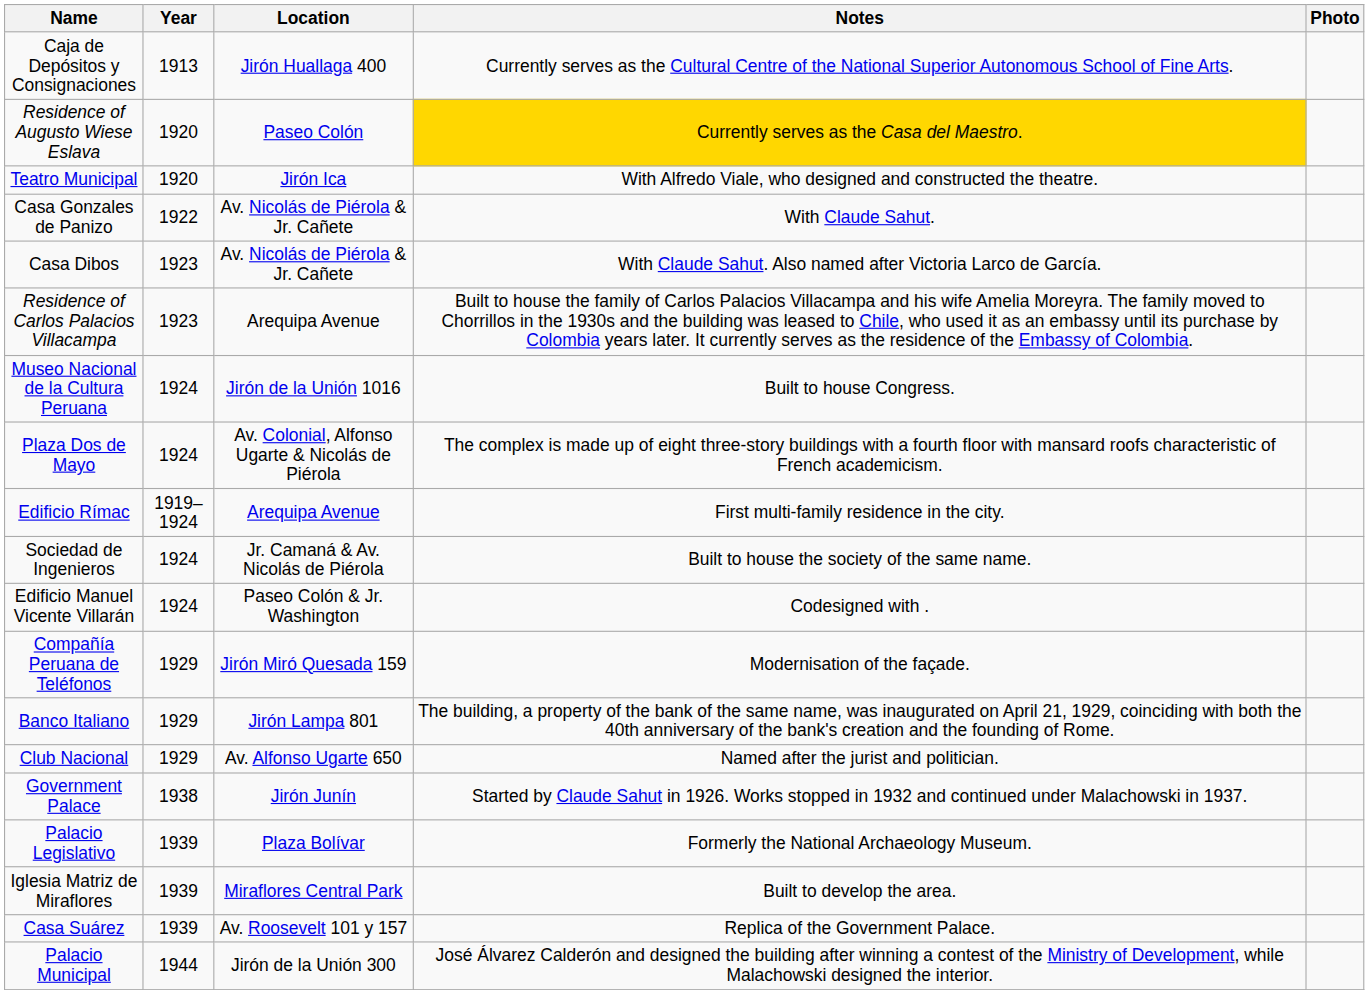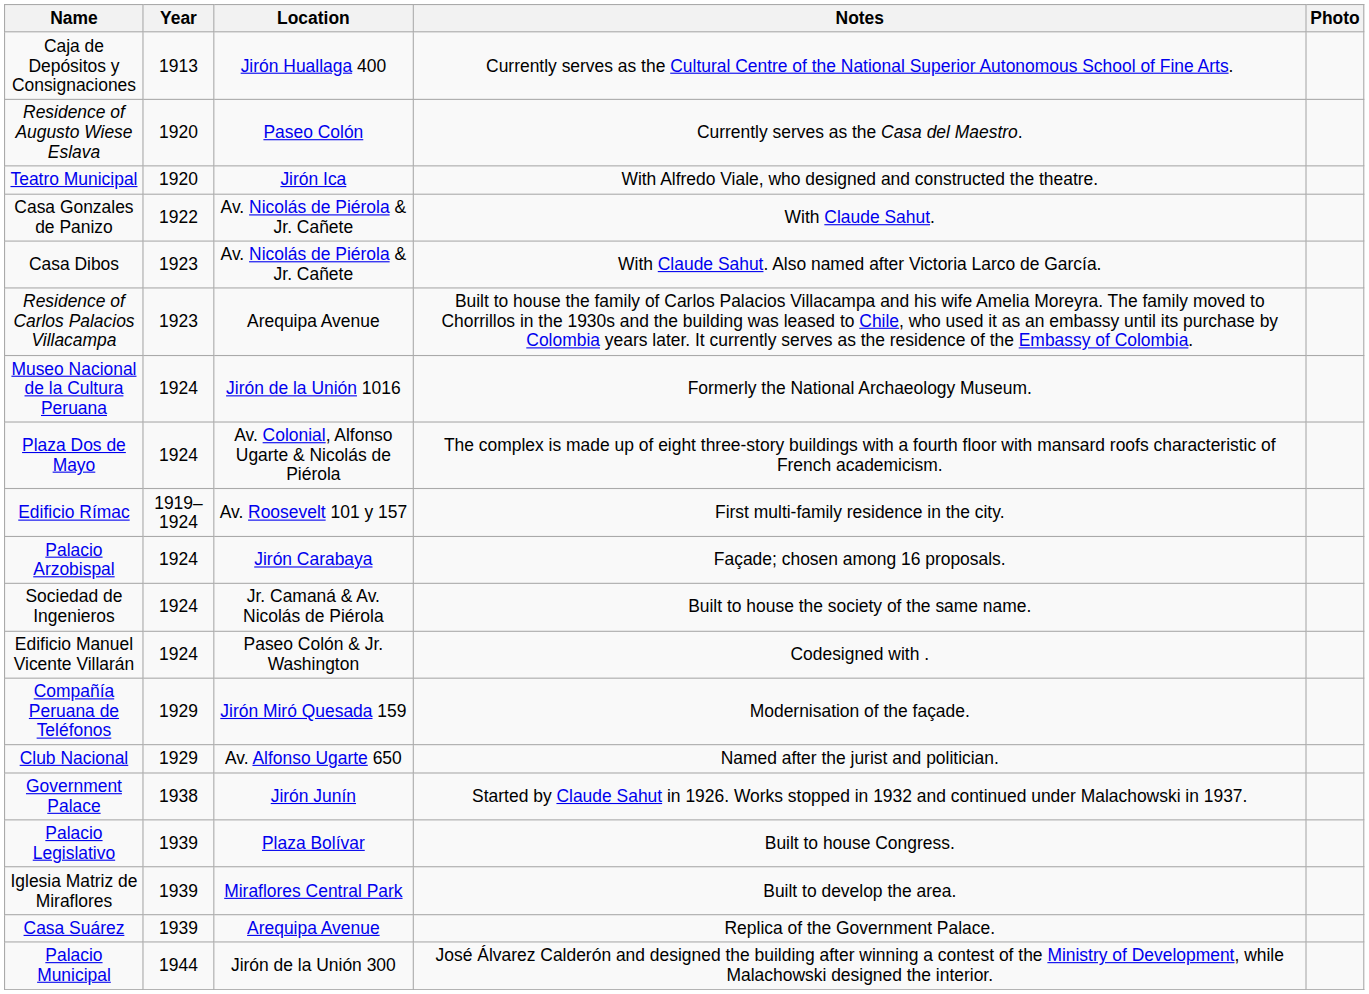 <table class="wikitable sortable" style="text-align:center" style="width:95%">
 <tr>
 <th style="width:120px;">Name</th>
 <th>Year</th>
 <th>Location</th>
 <th>Notes</th>
 <th>Photo</th>
 </tr>
 <tr>
 <td>Caja de Depósitos y Consignaciones</td>
 <td>1913</td>
 <td><a href='#'>Jirón Huallaga</a> 400</td>
 <td>Currently serves as the <a href='#'>Cultural Centre of the National Superior Autonomous School of Fine Arts</a>.</td>
 <td></td>
 </tr>
 <tr>
 <td><em>Residence of Augusto Wiese Eslava</em></td>
 <td>1920</td>
 <td><a href='#'>Paseo Colón</a></td>
-<td style="background: gold;">Currently serves as the <em>Casa del Maestro</em>.</td>
+<td>Currently serves as the <em>Casa del Maestro</em>.</td>
 <td></td>
 </tr>
 <tr>
 <td><a href='#'>Teatro Municipal</a></td>
 <td>1920</td>
 <td><a href='#'>Jirón Ica</a></td>
 <td>With Alfredo Viale, who designed and constructed the theatre.</td>
 <td></td>
 </tr>
 <tr>
 <td>Casa Gonzales de Panizo</td>
 <td>1922</td>
 <td>Av. <a href='#'>Nicolás de Piérola</a> & Jr. Cañete</td>
 <td>With <a href='#'>Claude Sahut</a>.</td>
 <td></td>
 </tr>
 <tr>
 <td>Casa Dibos</td>
 <td>1923</td>
 <td>Av. <a href='#'>Nicolás de Piérola</a> & Jr. Cañete</td>
 <td>With <a href='#'>Claude Sahut</a>. Also named after Victoria Larco de García.</td>
 <td></td>
 </tr>
 <tr>
 <td><em>Residence of Carlos Palacios Villacampa</em></td>
 <td>1923</td>
 <td>Arequipa Avenue</td>
 <td>Built to house the family of Carlos Palacios Villacampa and his wife Amelia Moreyra. The family moved to Chorrillos in the 1930s and the building was leased to <a href='#'>Chile</a>, who used it as an embassy until its purchase by <a href='#'>Colombia</a> years later. It currently serves as the residence of the <a href='#'>Embassy of Colombia</a>.</td>
 <td></td>
 </tr>
 <tr>
 <td><a href='#'>Museo Nacional de la Cultura Peruana</a></td>
 <td>1924</td>
 <td><a href='#'>Jirón de la Unión</a> 1016</td>
-<td>Built to house Congress.</td>
+<td>Formerly the National Archaeology Museum.</td>
 <td></td>
 </tr>
 <tr>
 <td><a href='#'>Plaza Dos de Mayo</a></td>
 <td>1924</td>
 <td>Av. <a href='#'>Colonial</a>, Alfonso Ugarte & Nicolás de Piérola</td>
 <td>The complex is made up of eight three-story buildings with a fourth floor with mansard roofs characteristic of French academicism.</td>
 <td></td>
 </tr>
 <tr>
 <td><a href='#'>Edificio Rímac</a></td>
 <td>1919–1924</td>
-<td><a href='#'>Arequipa Avenue</a></td>
+<td>Av. <a href='#'>Roosevelt</a> 101 y 157</td>
 <td>First multi-family residence in the city.</td>
+<td></td>
+</tr>
+<tr>
+<td><a href='#'>Palacio Arzobispal</a></td>
+<td>1924</td>
+<td><a href='#'>Jirón Carabaya</a></td>
+<td>Façade; chosen among 16 proposals.</td>
 <td></td>
 </tr>
 <tr>
 <td>Sociedad de Ingenieros</td>
 <td>1924</td>
 <td>Jr. Camaná & Av. Nicolás de Piérola</td>
 <td>Built to house the society of the same name.</td>
 <td></td>
 </tr>
 <tr>
 <td>Edificio Manuel Vicente Villarán</td>
 <td>1924</td>
 <td>Paseo Colón & Jr. Washington</td>
 <td>Codesigned with .</td>
 <td></td>
 </tr>
 <tr>
 <td><a href='#'>Compañía Peruana de Teléfonos</a></td>
 <td>1929</td>
 <td><a href='#'>Jirón Miró Quesada</a> 159</td>
 <td>Modernisation of the façade.</td>
 <td></td>
 </tr>
 <tr>
-<td><a href='#'>Banco Italiano</a></td>
-<td>1929</td>
-<td><a href='#'>Jirón Lampa</a> 801</td>
-<td>The building, a property of the bank of the same name, was inaugurated on April 21, 1929, coinciding with both the 40th anniversary of the bank's creation and the founding of Rome.</td>
-<td></td>
-</tr>
-<tr>
 <td><a href='#'>Club Nacional</a></td>
 <td>1929</td>
 <td>Av. <a href='#'>Alfonso Ugarte</a> 650</td>
 <td>Named after the jurist and politician.</td>
 <td></td>
 </tr>
 <tr>
 <td><a href='#'>Government Palace</a></td>
 <td>1938</td>
 <td><a href='#'>Jirón Junín</a></td>
 <td>Started by <a href='#'>Claude Sahut</a> in 1926. Works stopped in 1932 and continued under Malachowski in 1937.</td>
 <td></td>
 </tr>
 <tr>
 <td><a href='#'>Palacio Legislativo</a></td>
 <td>1939</td>
 <td><a href='#'>Plaza Bolívar</a></td>
-<td>Formerly the National Archaeology Museum.</td>
+<td>Built to house Congress.</td>
 <td></td>
 </tr>
 <tr>
 <td>Iglesia Matriz de Miraflores</td>
 <td>1939</td>
 <td><a href='#'>Miraflores Central Park</a></td>
 <td>Built to develop the area.</td>
 <td></td>
 </tr>
 <tr>
 <td><a href='#'>Casa Suárez</a></td>
 <td>1939</td>
-<td>Av. <a href='#'>Roosevelt</a> 101 y 157</td>
+<td><a href='#'>Arequipa Avenue</a></td>
 <td>Replica of the Government Palace.</td>
 <td></td>
 </tr>
 <tr>
 <td><a href='#'>Palacio Municipal</a></td>
 <td>1944</td>
 <td>Jirón de la Unión 300</td>
 <td>José Álvarez Calderón and  designed the building after winning a contest of the <a href='#'>Ministry of Development</a>, while Malachowski designed the interior.</td>
 <td></td>
 </tr>
 <tr>
 </tr>
 </table>
